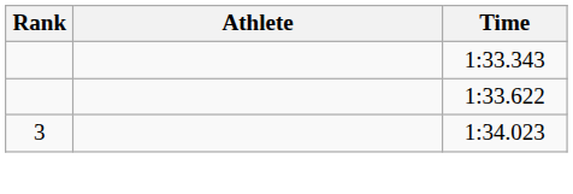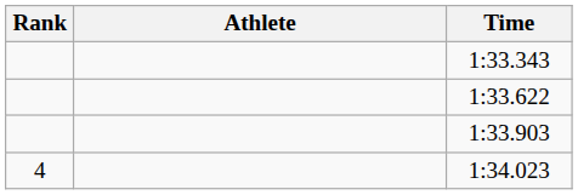 <table class=wikitable style="text-align:center">
 <tr>
 <th width=40>Rank</th>
 <th width=250>Athlete</th>
 <th width=80>Time</th>
 </tr>
 <tr>
 <td></td>
 <td align=left></td>
 <td>1:33.343</td>
 </tr>
 <tr>
 <td></td>
 <td align=left></td>
 <td>1:33.622</td>
 </tr>
 <tr>
-<td>3</td>
+<td></td>
+<td align=left></td>
+<td>1:33.903</td>
+</tr>
+<tr>
+<td>4</td>
 <td align=left></td>
 <td>1:34.023</td>
 </tr>
 </table>
